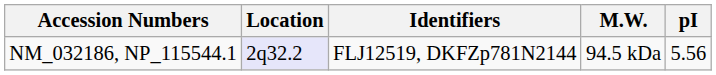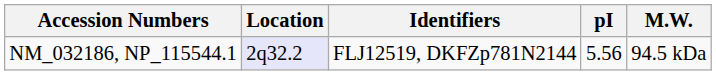 <table class="wikitable" border="1">
 <tr>
 <th>Accession Numbers</th>
 <th>Location</th>
 <th>Identifiers</th>
+<th>pI</th>
 <th>M.W.</th>
-<th>pI</th>
 </tr>
 <tr>
 <td>NM_032186, NP_115544.1</td>
 <td style="background: lavender;">2q32.2</td>
 <td>FLJ12519, DKFZp781N2144</td>
+<td>5.56</td>
 <td>94.5 kDa</td>
-<td>5.56</td>
 </tr>
 </table>
